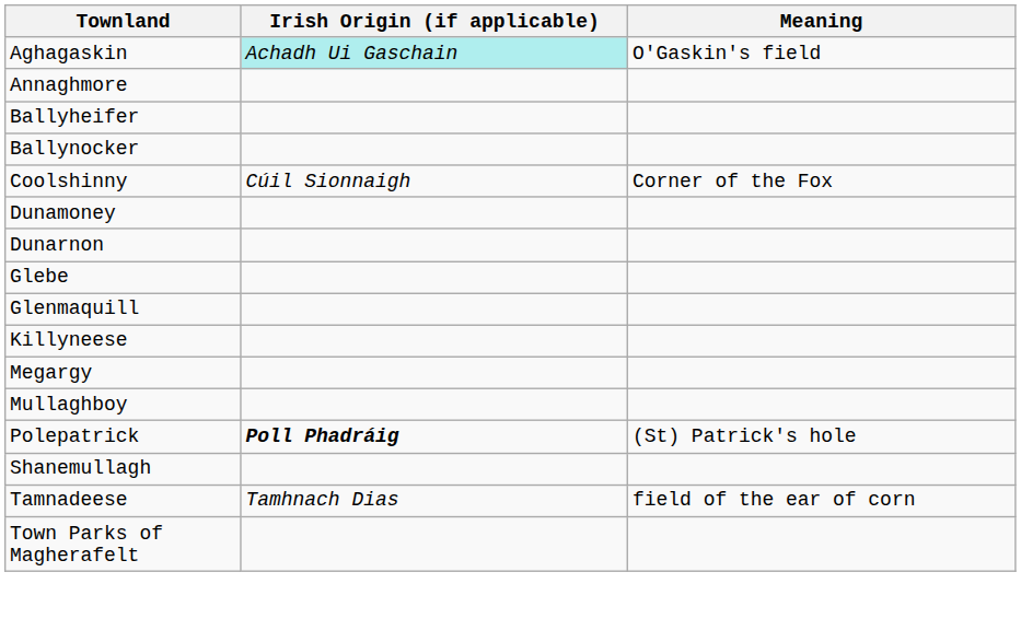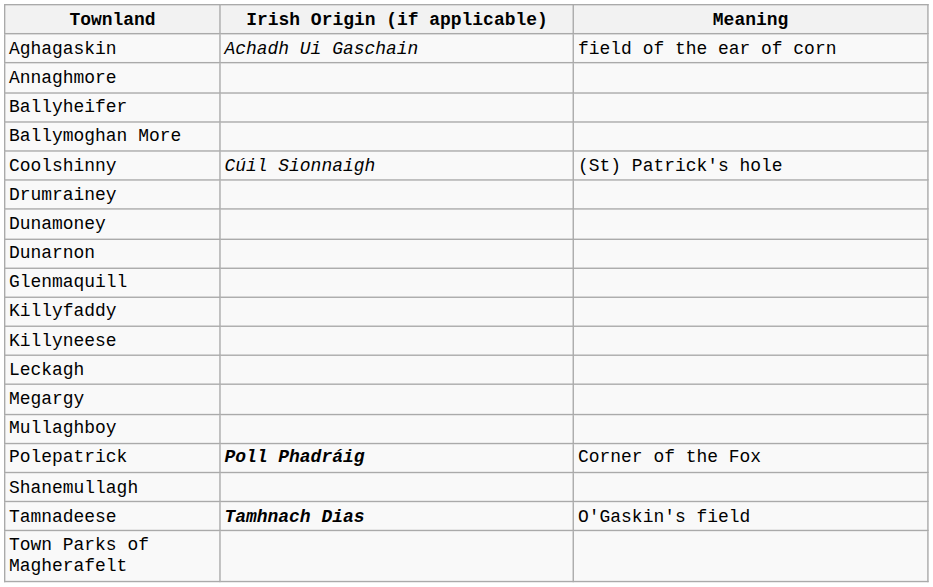 <table class="wikitable" style="border:1px solid darkgray;">
 <tr>
 <th width="150">Townland</th>
 <th width="250">Irish Origin (if applicable)</th>
 <th width="250">Meaning</th>
 </tr>
 <tr>
 <td>Aghagaskin</td>
-<td style="background: paleturquoise;"><em>Achadh Ui Gaschain</em></td>
-<td>O'Gaskin's field</td>
+<td><em>Achadh Ui Gaschain</em></td>
+<td>field of the ear of corn</td>
 </tr>
 <tr>
 <td>Annaghmore</td>
 <td></td>
 <td></td>
 </tr>
 <tr>
 <td>Ballyheifer</td>
 <td></td>
 <td></td>
 </tr>
 <tr>
-<td>Ballynocker</td>
+<td>Ballymoghan More</td>
 <td></td>
 <td></td>
 </tr>
 <tr>
 <td>Coolshinny</td>
 <td><em>Cúil Sionnaigh</em></td>
-<td>Corner of the Fox</td>
+<td>(St) Patrick's hole</td>
+</tr>
+<tr>
+<td>Drumrainey</td>
+<td></td>
+<td></td>
 </tr>
 <tr>
 <td>Dunamoney</td>
 <td></td>
 <td></td>
 </tr>
 <tr>
 <td>Dunarnon</td>
 <td></td>
 <td></td>
 </tr>
 <tr>
-<td>Glebe</td>
-<td></td>
-<td></td>
-</tr>
-<tr>
 <td>Glenmaquill</td>
 <td></td>
 <td></td>
 </tr>
 <tr>
+<td>Killyfaddy</td>
+<td></td>
+<td></td>
+</tr>
+<tr>
 <td>Killyneese</td>
+<td></td>
+<td></td>
+</tr>
+<tr>
+<td>Leckagh</td>
 <td></td>
 <td></td>
 </tr>
 <tr>
 <td>Megargy</td>
 <td></td>
 <td></td>
 </tr>
 <tr>
 <td>Mullaghboy</td>
 <td></td>
 <td></td>
 </tr>
 <tr>
 <td>Polepatrick</td>
 <td><strong><em>Poll Phadráig</em></strong></td>
-<td>(St) Patrick's hole</td>
+<td>Corner of the Fox</td>
 </tr>
 <tr>
 <td>Shanemullagh</td>
 <td></td>
 <td></td>
 </tr>
 <tr>
 <td>Tamnadeese</td>
-<td><em>Tamhnach Dias</em></td>
-<td>field of the ear of corn</td>
+<td><strong><em>Tamhnach Dias</em></strong></td>
+<td>O'Gaskin's field</td>
 </tr>
 <tr>
 <td>Town Parks of Magherafelt</td>
 <td></td>
 <td></td>
 </tr>
 </table>
